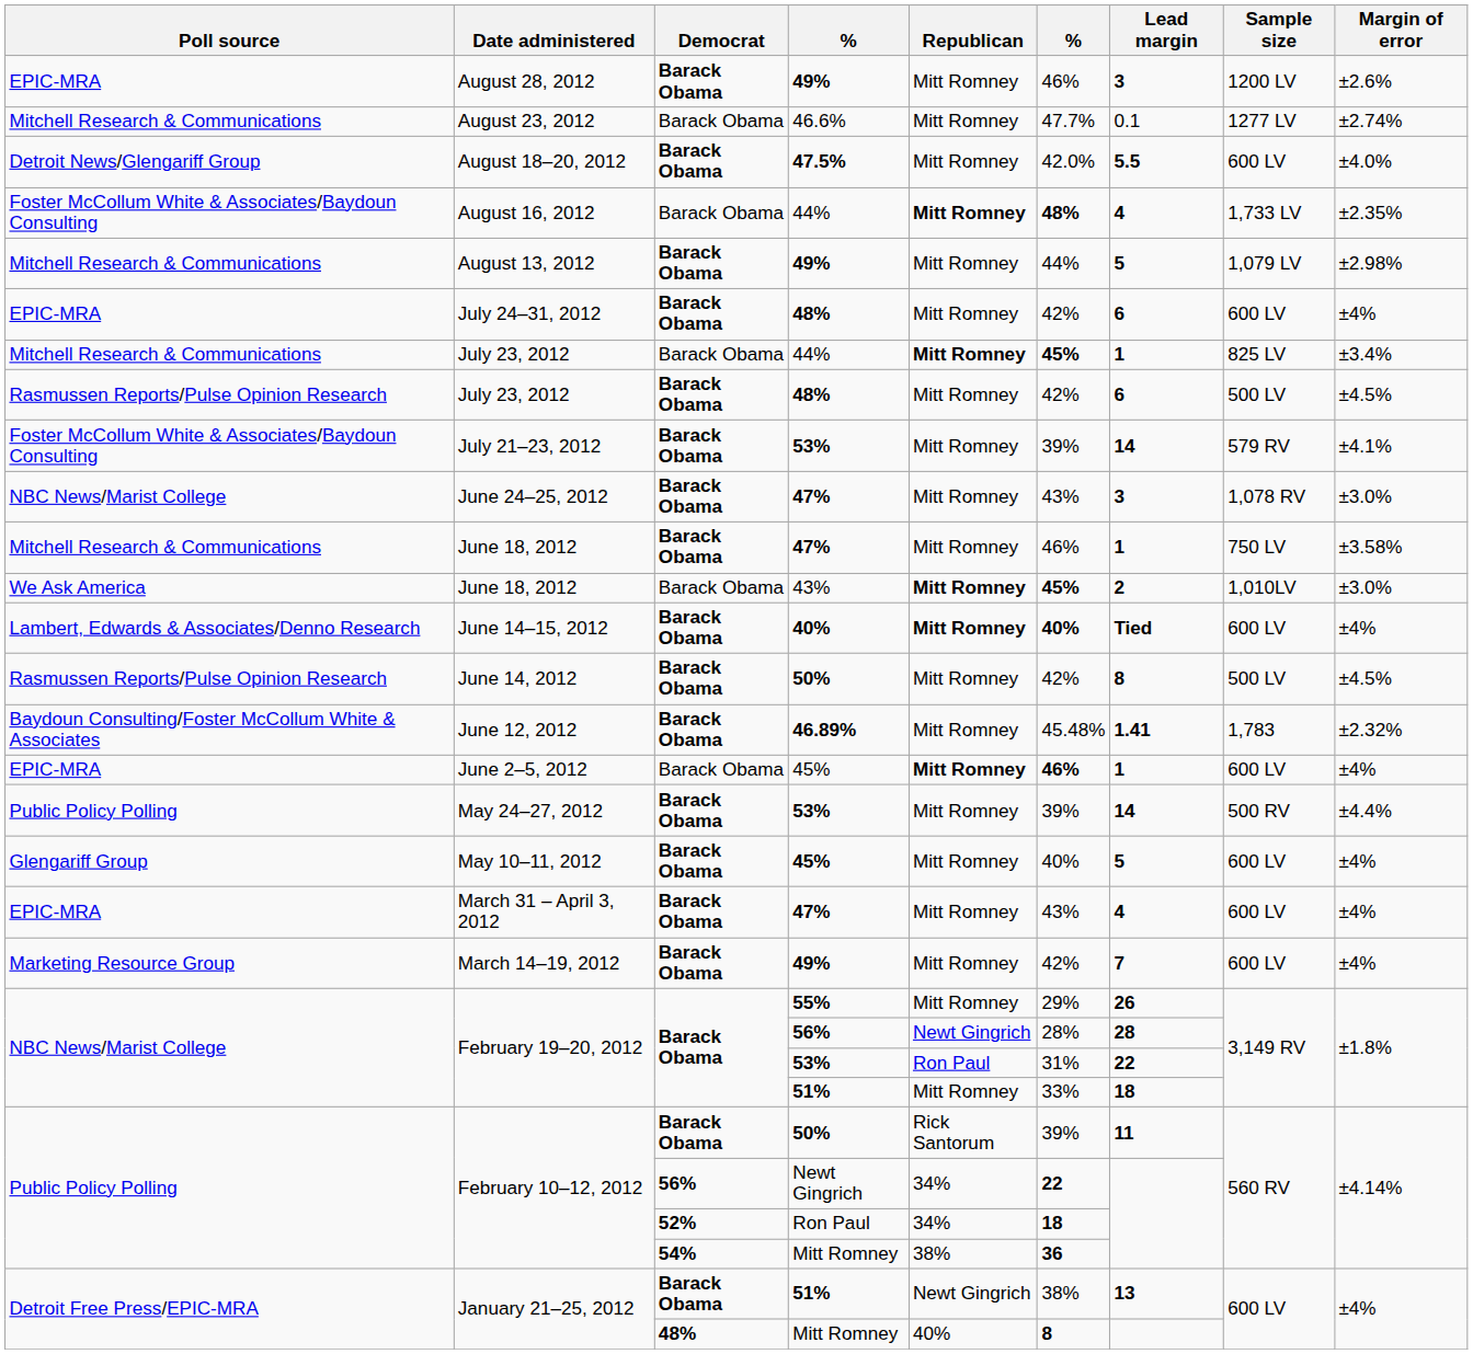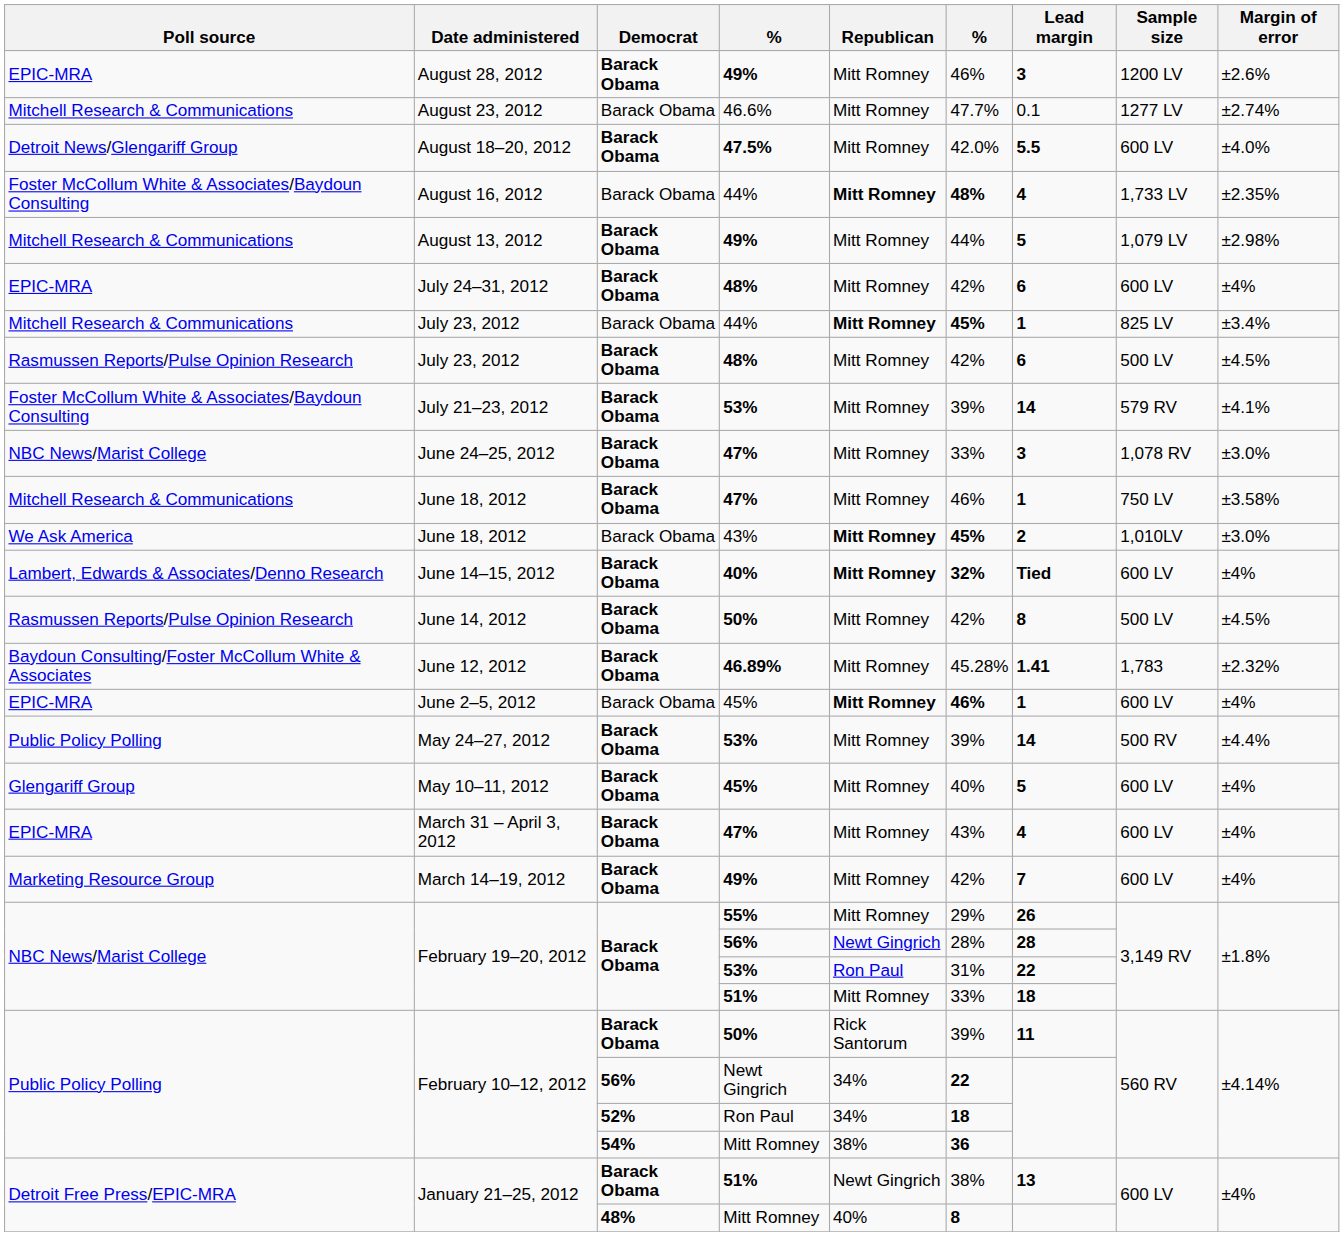 <table class="wikitable">
 <tr valign=bottom>
 <th>Poll source</th>
 <th>Date administered</th>
 <th>Democrat</th>
 <th>%</th>
 <th>Republican</th>
 <th>%</th>
 <th>Lead margin</th>
 <th>Sample size</th>
 <th>Margin of error</th>
 </tr>
 <tr>
 <td><a href='#'>EPIC-MRA</a></td>
 <td>August 28, 2012</td>
 <td><strong>Barack Obama</strong></td>
 <td><strong>49%</strong></td>
 <td>Mitt Romney</td>
 <td>46%</td>
 <td><strong>3</strong></td>
 <td>1200 LV</td>
 <td>±2.6%</td>
 </tr>
 <tr>
 <td><a href='#'>Mitchell Research & Communications</a></td>
 <td>August 23, 2012</td>
 <td>Barack Obama</td>
 <td>46.6%</td>
 <td>Mitt Romney</td>
 <td>47.7%</td>
 <td>0.1</td>
 <td>1277 LV</td>
 <td>±2.74%</td>
 </tr>
 <tr>
 <td><a href='#'>Detroit News</a>/<a href='#'>Glengariff Group</a></td>
 <td>August 18–20, 2012</td>
 <td><strong>Barack Obama</strong></td>
 <td><strong>47.5%</strong></td>
 <td>Mitt Romney</td>
 <td>42.0%</td>
 <td><strong>5.5</strong></td>
 <td>600 LV</td>
 <td>±4.0%</td>
 </tr>
 <tr>
 <td><a href='#'>Foster McCollum White & Associates</a>/<a href='#'>Baydoun Consulting</a></td>
 <td>August 16, 2012</td>
 <td>Barack Obama</td>
 <td>44%</td>
 <td><strong>Mitt Romney</strong></td>
 <td><strong>48%</strong></td>
 <td><strong>4</strong></td>
 <td>1,733 LV</td>
 <td>±2.35%</td>
 </tr>
 <tr>
 <td><a href='#'>Mitchell Research & Communications</a></td>
 <td>August 13, 2012</td>
 <td><strong>Barack Obama</strong></td>
 <td><strong>49%</strong></td>
 <td>Mitt Romney</td>
 <td>44%</td>
 <td><strong>5</strong></td>
 <td>1,079 LV</td>
 <td>±2.98%</td>
 </tr>
 <tr>
 <td><a href='#'>EPIC-MRA</a></td>
 <td>July 24–31, 2012</td>
 <td><strong>Barack Obama</strong></td>
 <td><strong>48%</strong></td>
 <td>Mitt Romney</td>
 <td>42%</td>
 <td><strong>6</strong></td>
 <td>600 LV</td>
 <td>±4%</td>
 </tr>
 <tr>
 <td><a href='#'>Mitchell Research & Communications</a></td>
 <td>July 23, 2012</td>
 <td>Barack Obama</td>
 <td>44%</td>
 <td><strong>Mitt Romney</strong></td>
 <td><strong>45%</strong></td>
 <td><strong>1</strong></td>
 <td>825 LV</td>
 <td>±3.4%</td>
 </tr>
 <tr>
 <td><a href='#'>Rasmussen Reports</a>/<a href='#'>Pulse Opinion Research</a></td>
 <td>July 23, 2012</td>
 <td><strong>Barack Obama</strong></td>
 <td><strong>48%</strong></td>
 <td>Mitt Romney</td>
 <td>42%</td>
 <td><strong>6</strong></td>
 <td>500 LV</td>
 <td>±4.5%</td>
 </tr>
 <tr>
 <td><a href='#'>Foster McCollum White & Associates</a>/<a href='#'>Baydoun Consulting</a></td>
 <td>July 21–23, 2012</td>
 <td><strong>Barack Obama</strong></td>
 <td><strong>53%</strong></td>
 <td>Mitt Romney</td>
 <td>39%</td>
 <td><strong>14</strong></td>
 <td>579 RV</td>
 <td>±4.1%</td>
 </tr>
 <tr>
 <td><a href='#'>NBC News</a>/<a href='#'>Marist College</a></td>
 <td>June 24–25, 2012</td>
 <td><strong>Barack Obama</strong></td>
 <td><strong>47%</strong></td>
 <td>Mitt Romney</td>
-<td>43%</td>
+<td>33%</td>
 <td><strong>3</strong></td>
 <td>1,078 RV</td>
 <td>±3.0%</td>
 </tr>
 <tr>
 <td><a href='#'>Mitchell Research & Communications</a></td>
 <td>June 18, 2012</td>
 <td><strong>Barack Obama</strong></td>
 <td><strong>47%</strong></td>
 <td>Mitt Romney</td>
 <td>46%</td>
 <td><strong>1</strong></td>
 <td>750 LV</td>
 <td>±3.58%</td>
 </tr>
 <tr>
 <td><a href='#'>We Ask America</a></td>
 <td>June 18, 2012</td>
 <td>Barack Obama</td>
 <td>43%</td>
 <td><strong>Mitt Romney</strong></td>
 <td><strong>45%</strong></td>
 <td><strong>2</strong></td>
 <td>1,010LV</td>
 <td>±3.0%</td>
 </tr>
 <tr>
 <td><a href='#'>Lambert, Edwards & Associates</a>/<a href='#'>Denno Research</a></td>
 <td>June 14–15, 2012</td>
 <td><strong>Barack Obama</strong></td>
 <td><strong>40%</strong></td>
 <td><strong>Mitt Romney</strong></td>
-<td><strong>40%</strong></td>
+<td><strong>32%</strong></td>
 <td><strong>Tied</strong></td>
 <td>600 LV</td>
 <td>±4%</td>
 </tr>
 <tr>
 <td><a href='#'>Rasmussen Reports</a>/<a href='#'>Pulse Opinion Research</a></td>
 <td>June 14, 2012</td>
 <td><strong>Barack Obama</strong></td>
 <td><strong>50%</strong></td>
 <td>Mitt Romney</td>
 <td>42%</td>
 <td><strong>8</strong></td>
 <td>500 LV</td>
 <td>±4.5%</td>
 </tr>
 <tr>
 <td><a href='#'>Baydoun Consulting</a>/<a href='#'>Foster McCollum White & Associates</a></td>
 <td>June 12, 2012</td>
 <td><strong>Barack Obama</strong></td>
 <td><strong>46.89%</strong></td>
 <td>Mitt Romney</td>
-<td>45.48%</td>
+<td>45.28%</td>
 <td><strong>1.41</strong></td>
 <td>1,783</td>
 <td>±2.32%</td>
 </tr>
 <tr>
 <td><a href='#'>EPIC-MRA</a></td>
 <td>June 2–5, 2012</td>
 <td>Barack Obama</td>
 <td>45%</td>
 <td><strong>Mitt Romney</strong></td>
 <td><strong>46%</strong></td>
 <td><strong>1</strong></td>
 <td>600 LV</td>
 <td>±4%</td>
 </tr>
 <tr>
 <td><a href='#'>Public Policy Polling</a></td>
 <td>May 24–27, 2012</td>
 <td><strong>Barack Obama</strong></td>
 <td><strong>53%</strong></td>
 <td>Mitt Romney</td>
 <td>39%</td>
 <td><strong>14</strong></td>
 <td>500 RV</td>
 <td>±4.4%</td>
 </tr>
 <tr>
 <td><a href='#'>Glengariff Group</a></td>
 <td>May 10–11, 2012</td>
 <td><strong>Barack Obama</strong></td>
 <td><strong>45%</strong></td>
 <td>Mitt Romney</td>
 <td>40%</td>
 <td><strong>5</strong></td>
 <td>600 LV</td>
 <td>±4%</td>
 </tr>
 <tr>
 <td><a href='#'>EPIC-MRA</a></td>
 <td>March 31 – April 3, 2012</td>
 <td><strong>Barack Obama</strong></td>
 <td><strong>47%</strong></td>
 <td>Mitt Romney</td>
 <td>43%</td>
 <td><strong>4</strong></td>
 <td>600 LV</td>
 <td>±4%</td>
 </tr>
 <tr>
 <td><a href='#'>Marketing Resource Group</a></td>
 <td>March 14–19, 2012</td>
 <td><strong>Barack Obama</strong></td>
 <td><strong>49%</strong></td>
 <td>Mitt Romney</td>
 <td>42%</td>
 <td><strong>7</strong></td>
 <td>600 LV</td>
 <td>±4%</td>
 </tr>
 <tr>
 <td rowspan="4"><a href='#'>NBC News</a>/<a href='#'>Marist College</a></td>
 <td rowspan="4">February 19–20, 2012</td>
 <td rowspan="4" ><strong>Barack Obama</strong></td>
 <td><strong>55%</strong></td>
 <td>Mitt Romney</td>
 <td>29%</td>
 <td><strong>26</strong></td>
 <td rowspan="4">3,149 RV</td>
 <td rowspan="4">±1.8%</td>
 </tr>
 <tr>
 <td><strong>56%</strong></td>
 <td><a href='#'>Newt Gingrich</a></td>
 <td>28%</td>
 <td><strong>28</strong></td>
 </tr>
 <tr>
 <td><strong>53%</strong></td>
 <td><a href='#'>Ron Paul</a></td>
 <td>31%</td>
 <td><strong>22</strong></td>
 </tr>
 <tr>
 <td><strong>51%</strong></td>
 <td>Mitt Romney</td>
 <td>33%</td>
 <td><strong>18</strong></td>
 </tr>
 <tr>
 <td rowspan=4><a href='#'>Public Policy Polling</a></td>
 <td rowspan=4>February 10–12, 2012</td>
 <td><strong>Barack Obama</strong></td>
 <td><strong>50%</strong></td>
 <td>Rick Santorum</td>
 <td>39%</td>
 <td><strong>11</strong></td>
 <td rowspan=4>560 RV</td>
 <td rowspan=4>±4.14%</td>
 </tr>
 <tr>
 <td><strong>56%</strong></td>
 <td>Newt Gingrich</td>
 <td>34%</td>
 <td><strong>22</strong></td>
 </tr>
 <tr>
 <td><strong>52%</strong></td>
 <td>Ron Paul</td>
 <td>34%</td>
 <td><strong>18</strong></td>
 </tr>
 <tr>
 <td><strong>54%</strong></td>
 <td>Mitt Romney</td>
 <td>38%</td>
 <td><strong>36</strong></td>
 </tr>
 <tr>
 <td rowspan=2><a href='#'>Detroit Free Press</a>/<a href='#'>EPIC-MRA</a></td>
 <td rowspan=2>January 21–25, 2012</td>
 <td><strong>Barack Obama</strong></td>
 <td><strong>51%</strong></td>
 <td>Newt Gingrich</td>
 <td>38%</td>
 <td><strong>13</strong></td>
 <td rowspan=2>600 LV</td>
 <td rowspan=2>±4%</td>
 </tr>
 <tr>
 <td><strong>48%</strong></td>
 <td>Mitt Romney</td>
 <td>40%</td>
 <td><strong>8</strong></td>
 </tr>
 </table>
